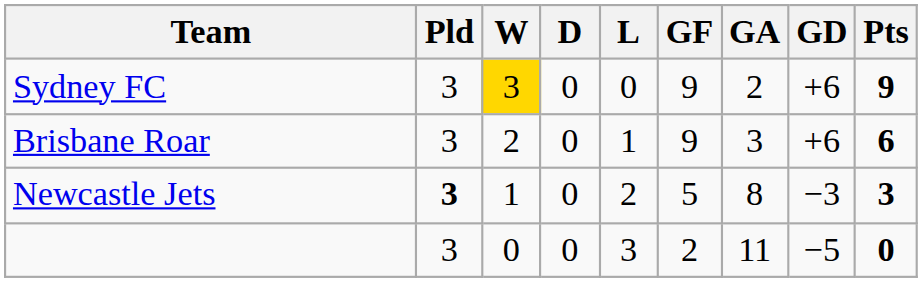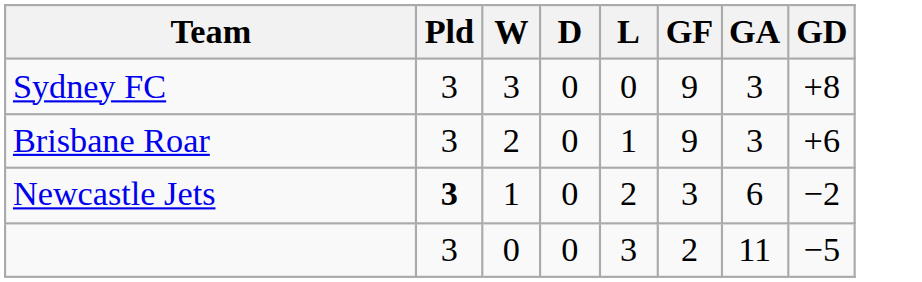 <table class="wikitable" style="text-align: center;">
 <tr>
 <th width=185>Team</th>
 <th width=20>Pld</th>
 <th width=20>W</th>
 <th width=20>D</th>
 <th width=20>L</th>
 <th width=20>GF</th>
 <th width=20>GA</th>
 <th width=20>GD</th>
-<th width=20>Pts</th>
 </tr>
 <tr>
 <td align="left"><a href='#'>Sydney FC</a></td>
 <td>3</td>
-<td style="background: gold;">3</td>
+<td>3</td>
 <td>0</td>
 <td>0</td>
 <td>9</td>
-<td>2</td>
-<td>+6</td>
-<td><strong>9</strong></td>
+<td>3</td>
+<td>+8</td>
 </tr>
 <tr>
 <td align="left"><a href='#'>Brisbane Roar</a></td>
 <td>3</td>
 <td>2</td>
 <td>0</td>
 <td>1</td>
 <td>9</td>
 <td>3</td>
 <td>+6</td>
-<td><strong>6</strong></td>
 </tr>
 <tr>
 <td align="left"><a href='#'>Newcastle Jets</a></td>
 <td><strong>3</strong></td>
 <td>1</td>
 <td>0</td>
 <td>2</td>
-<td>5</td>
-<td>8</td>
-<td>−3</td>
-<td><strong>3</strong></td>
+<td>3</td>
+<td>6</td>
+<td>−2</td>
 </tr>
 <tr>
 <td align="left"></td>
 <td>3</td>
 <td>0</td>
 <td>0</td>
 <td>3</td>
 <td>2</td>
 <td>11</td>
 <td>−5</td>
-<td><strong>0</strong></td>
 </tr>
 </table>
